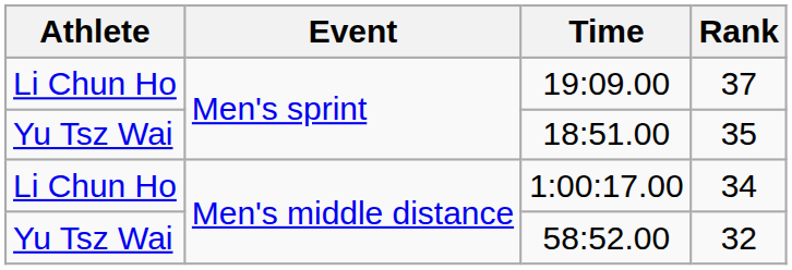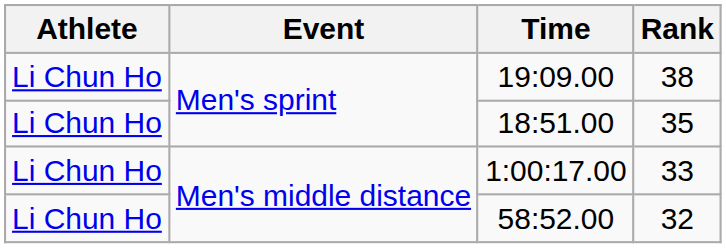 <table class=wikitable style=font-size:90%;text-align:center>
 <tr>
 <th>Athlete</th>
 <th>Event</th>
 <th>Time</th>
 <th>Rank</th>
 </tr>
 <tr>
 <td align=left><a href='#'>Li Chun Ho</a></td>
 <td align=left rowspan=2><a href='#'>Men's sprint</a></td>
 <td>19:09.00</td>
-<td>37</td>
+<td>38</td>
 </tr>
 <tr>
-<td align=left><a href='#'>Yu Tsz Wai</a></td>
+<td align=left><a href='#'>Li Chun Ho</a></td>
 <td>18:51.00</td>
 <td>35</td>
 </tr>
 <tr>
 <td align=left><a href='#'>Li Chun Ho</a></td>
 <td align=left rowspan=2><a href='#'>Men's middle distance</a></td>
 <td>1:00:17.00</td>
-<td>34</td>
+<td>33</td>
 </tr>
 <tr>
-<td align=left><a href='#'>Yu Tsz Wai</a></td>
+<td align=left><a href='#'>Li Chun Ho</a></td>
 <td>58:52.00</td>
 <td>32</td>
 </tr>
 </table>
